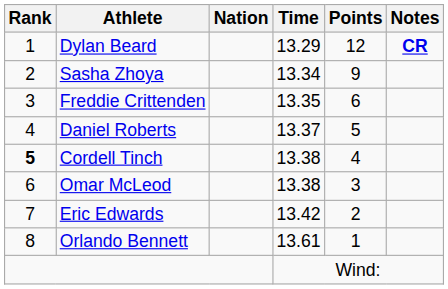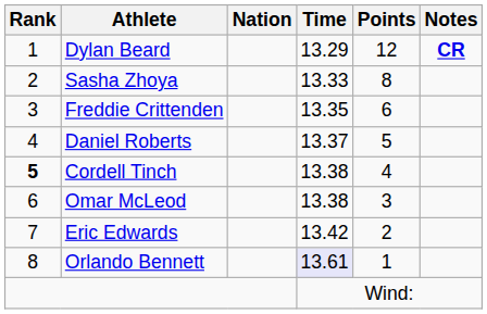 <table class="wikitable mw-datatable sortable" style="text-align:center;">
 <tr>
 <th scope="col" style="width: 10px;">Rank</th>
 <th scope="col">Athlete</th>
 <th scope="col">Nation</th>
 <th scope="col">Time</th>
 <th scope="col">Points</th>
 <th scope="col">Notes</th>
 </tr>
 <tr>
 <td>1</td>
 <td align="left"><a href='#'>Dylan Beard</a> </td>
 <td align="left"></td>
 <td>13.29</td>
 <td>12</td>
 <td><strong><a href='#'>CR</a></strong></td>
 </tr>
 <tr>
 <td>2</td>
 <td align="left"><a href='#'>Sasha Zhoya</a> </td>
 <td align="left"></td>
-<td>13.34</td>
-<td>9</td>
+<td>13.33</td>
+<td>8</td>
 <td></td>
 </tr>
 <tr>
 <td>3</td>
 <td align="left"><a href='#'>Freddie Crittenden</a> </td>
 <td align="left"></td>
 <td>13.35</td>
 <td>6</td>
 <td></td>
 </tr>
 <tr>
 <td>4</td>
 <td align="left"><a href='#'>Daniel Roberts</a> </td>
 <td align="left"></td>
 <td>13.37</td>
 <td>5</td>
 <td></td>
 </tr>
 <tr>
 <td><strong>5</strong></td>
 <td align="left"><a href='#'>Cordell Tinch</a> </td>
 <td align="left"></td>
 <td>13.38</td>
 <td>4</td>
 <td></td>
 </tr>
 <tr>
 <td>6</td>
 <td align="left"><a href='#'>Omar McLeod</a> </td>
 <td align="left"></td>
 <td>13.38</td>
 <td>3</td>
 <td></td>
 </tr>
 <tr>
 <td>7</td>
 <td align=left><a href='#'>Eric Edwards</a> </td>
 <td align=left></td>
 <td>13.42</td>
 <td>2</td>
 <td></td>
 </tr>
 <tr>
 <td>8</td>
 <td align="left"><a href='#'>Orlando Bennett</a> </td>
 <td align="left"></td>
-<td>13.61</td>
+<td style="background: lavender;">13.61</td>
 <td>1</td>
 <td></td>
 </tr>
 <tr class="sortbottom">
 <td colspan="3"></td>
 <td colspan="3">Wind: </td>
 </tr>
 </table>
